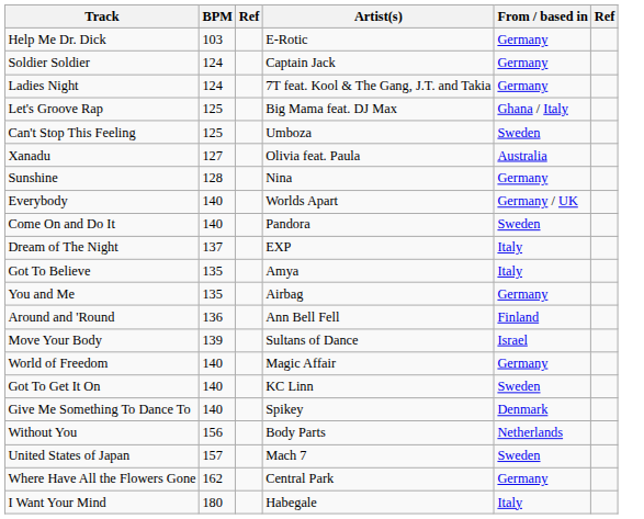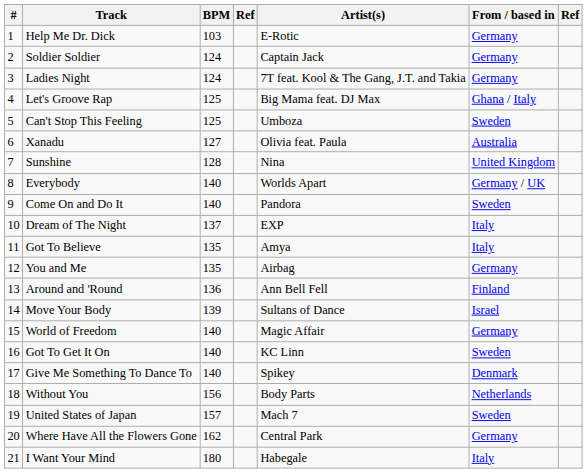 <table class="wikitable" style="font-size: small;">
 <tr>
+<th>#</th>
 <th>Track</th>
 <th>BPM</th>
 <th>Ref</th>
 <th>Artist(s)</th>
 <th>From / based in</th>
 <th>Ref</th>
 </tr>
 <tr>
+<td>1</td>
 <td>Help Me Dr. Dick</td>
 <td>103</td>
 <td></td>
 <td>E-Rotic</td>
 <td><a href='#'>Germany</a></td>
 <td></td>
 </tr>
 <tr>
+<td>2</td>
 <td>Soldier Soldier</td>
 <td>124</td>
 <td></td>
 <td>Captain Jack</td>
 <td><a href='#'>Germany</a></td>
 <td></td>
 </tr>
 <tr>
+<td>3</td>
 <td>Ladies Night</td>
 <td>124</td>
 <td></td>
 <td>7T feat. Kool & The Gang, J.T. and Takia</td>
 <td><a href='#'>Germany</a></td>
 <td></td>
 </tr>
 <tr>
+<td>4</td>
 <td>Let's Groove Rap</td>
 <td>125</td>
 <td></td>
 <td>Big Mama feat. DJ Max</td>
 <td><a href='#'>Ghana</a> / <a href='#'>Italy</a></td>
 <td></td>
 </tr>
 <tr>
+<td>5</td>
 <td>Can't Stop This Feeling</td>
 <td>125</td>
 <td></td>
 <td>Umboza</td>
 <td><a href='#'>Sweden</a></td>
 <td></td>
 </tr>
 <tr>
+<td>6</td>
 <td>Xanadu</td>
 <td>127</td>
 <td></td>
 <td>Olivia feat. Paula</td>
 <td><a href='#'>Australia</a></td>
 <td></td>
 </tr>
 <tr>
+<td>7</td>
 <td>Sunshine</td>
 <td>128</td>
 <td></td>
 <td>Nina</td>
-<td><a href='#'>Germany</a></td>
+<td><a href='#'>United Kingdom</a></td>
 <td></td>
 </tr>
 <tr>
+<td>8</td>
 <td>Everybody</td>
 <td>140</td>
 <td></td>
 <td>Worlds Apart</td>
 <td><a href='#'>Germany</a> / <a href='#'>UK</a></td>
 <td></td>
 </tr>
 <tr>
+<td>9</td>
 <td>Come On and Do It</td>
 <td>140</td>
 <td></td>
 <td>Pandora</td>
 <td><a href='#'>Sweden</a></td>
 <td></td>
 </tr>
 <tr>
+<td>10</td>
 <td>Dream of The Night</td>
 <td>137</td>
 <td></td>
 <td>EXP</td>
 <td><a href='#'>Italy</a></td>
 <td></td>
 </tr>
 <tr>
+<td>11</td>
 <td>Got To Believe</td>
 <td>135</td>
 <td></td>
 <td>Amya</td>
 <td><a href='#'>Italy</a></td>
 <td></td>
 </tr>
 <tr>
+<td>12</td>
 <td>You and Me</td>
 <td>135</td>
 <td></td>
 <td>Airbag</td>
 <td><a href='#'>Germany</a></td>
 <td></td>
 </tr>
 <tr>
+<td>13</td>
 <td>Around and 'Round</td>
 <td>136</td>
 <td></td>
 <td>Ann Bell Fell</td>
 <td><a href='#'>Finland</a></td>
 <td></td>
 </tr>
 <tr>
+<td>14</td>
 <td>Move Your Body</td>
 <td>139</td>
 <td></td>
 <td>Sultans of Dance</td>
 <td><a href='#'>Israel</a></td>
 <td></td>
 </tr>
 <tr>
+<td>15</td>
 <td>World of Freedom</td>
 <td>140</td>
 <td></td>
 <td>Magic Affair</td>
 <td><a href='#'>Germany</a></td>
 <td></td>
 </tr>
 <tr>
+<td>16</td>
 <td>Got To Get It On</td>
 <td>140</td>
 <td></td>
 <td>KC Linn</td>
 <td><a href='#'>Sweden</a></td>
 <td></td>
 </tr>
 <tr>
+<td>17</td>
 <td>Give Me Something To Dance To</td>
 <td>140</td>
 <td></td>
 <td>Spikey</td>
 <td><a href='#'>Denmark</a></td>
 <td></td>
 </tr>
 <tr>
+<td>18</td>
 <td>Without You</td>
 <td>156</td>
 <td></td>
 <td>Body Parts</td>
 <td><a href='#'>Netherlands</a></td>
 <td></td>
 </tr>
 <tr>
+<td>19</td>
 <td>United States of Japan</td>
 <td>157</td>
 <td></td>
 <td>Mach 7</td>
 <td><a href='#'>Sweden</a></td>
 <td></td>
 </tr>
 <tr>
+<td>20</td>
 <td>Where Have All the Flowers Gone</td>
 <td>162</td>
 <td></td>
 <td>Central Park</td>
 <td><a href='#'>Germany</a></td>
 <td></td>
 </tr>
 <tr>
+<td>21</td>
 <td>I Want Your Mind</td>
 <td>180</td>
 <td></td>
 <td>Habegale</td>
 <td><a href='#'>Italy</a></td>
 <td></td>
 </tr>
 </table>
